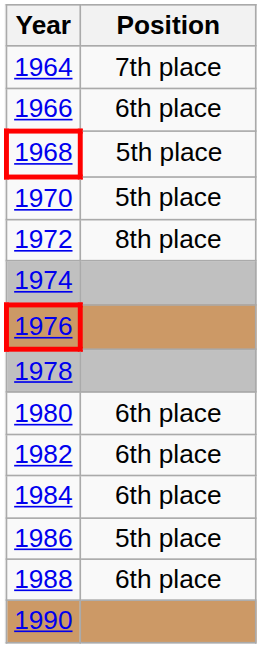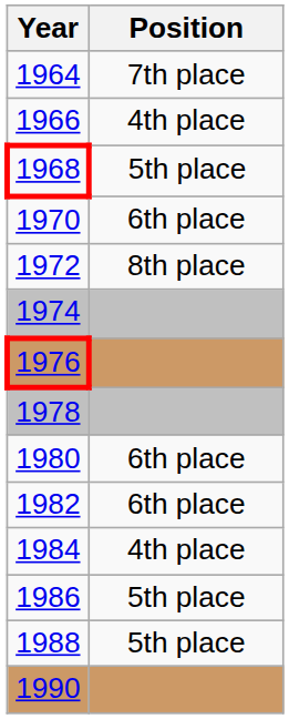 <table class="wikitable" style="text-align: center;">
 <tr>
 <th>Year</th>
 <th width="100">Position</th>
 </tr>
 <tr>
 <td> <a href='#'>1964</a></td>
 <td align=center>7th place</td>
 </tr>
 <tr>
 <td> <a href='#'>1966</a></td>
-<td align=center>6th place</td>
+<td align=center>4th place</td>
 </tr>
 <tr>
 <td style="border: 3px solid red"> <a href='#'>1968</a></td>
 <td align=center>5th place</td>
 </tr>
 <tr>
 <td> <a href='#'>1970</a></td>
-<td align=center>5th place</td>
+<td align=center>6th place</td>
 </tr>
 <tr>
 <td> <a href='#'>1972</a></td>
 <td align=center>8th place</td>
 </tr>
 <tr bgcolor=silver>
 <td> <a href='#'>1974</a></td>
 <td align=center></td>
 </tr>
 <tr bgcolor="#cc9966">
 <td style="border: 3px solid red"> <a href='#'>1976</a></td>
 <td align=center></td>
 </tr>
 <tr bgcolor=silver>
 <td> <a href='#'>1978</a></td>
 <td align=center></td>
 </tr>
 <tr>
 <td> <a href='#'>1980</a></td>
 <td align=center>6th place</td>
 </tr>
 <tr>
 <td> <a href='#'>1982</a></td>
 <td align=center>6th place</td>
 </tr>
 <tr>
 <td> <a href='#'>1984</a></td>
-<td align=center>6th place</td>
+<td align=center>4th place</td>
 </tr>
 <tr>
 <td> <a href='#'>1986</a></td>
 <td align=center>5th place</td>
 </tr>
 <tr>
 <td> <a href='#'>1988</a></td>
-<td align=center>6th place</td>
+<td align=center>5th place</td>
 </tr>
 <tr bgcolor="#cc9966">
 <td> <a href='#'>1990</a></td>
 <td align=center></td>
 </tr>
 </table>
